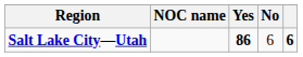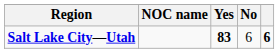 <table class="wikitable">
 <tr>
 </tr>
 <tr>
 <th>Region</th>
 <th>NOC name</th>
 <th>Yes</th>
 <th>No</th>
 <th></th>
 </tr>
 <tr>
 <td><strong><a href='#'>Salt Lake City</a>—<a href='#'>Utah</a></strong></td>
 <td></td>
-<td style="text-align:center;"><strong>86</strong></td>
+<td style="text-align:center;"><strong>83</strong></td>
 <td style="text-align:center;">6</td>
 <td style="text-align:center;"><strong>6</strong></td>
 </tr>
 </table>
